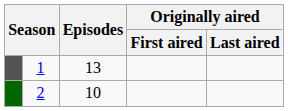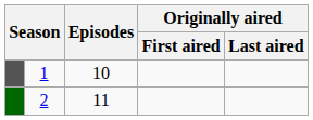 <table class="wikitable plainrowheaders" style="text-align:center;">
 <tr>
 <th colspan="2" rowspan="2">Season</th>
 <th rowspan="2">Episodes</th>
 <th colspan="2">Originally aired</th>
 </tr>
 <tr>
 <th>First aired</th>
 <th>Last aired</th>
 </tr>
 <tr>
 <td style="background: #545454;"></td>
 <td><a href='#'>1</a></td>
-<td>13</td>
+<td>10</td>
 <td></td>
 <td></td>
 </tr>
 <tr>
 <td style="background: #006600;"></td>
 <td><a href='#'>2</a></td>
-<td>10</td>
+<td>11</td>
 <td></td>
 <td></td>
 </tr>
 </table>
